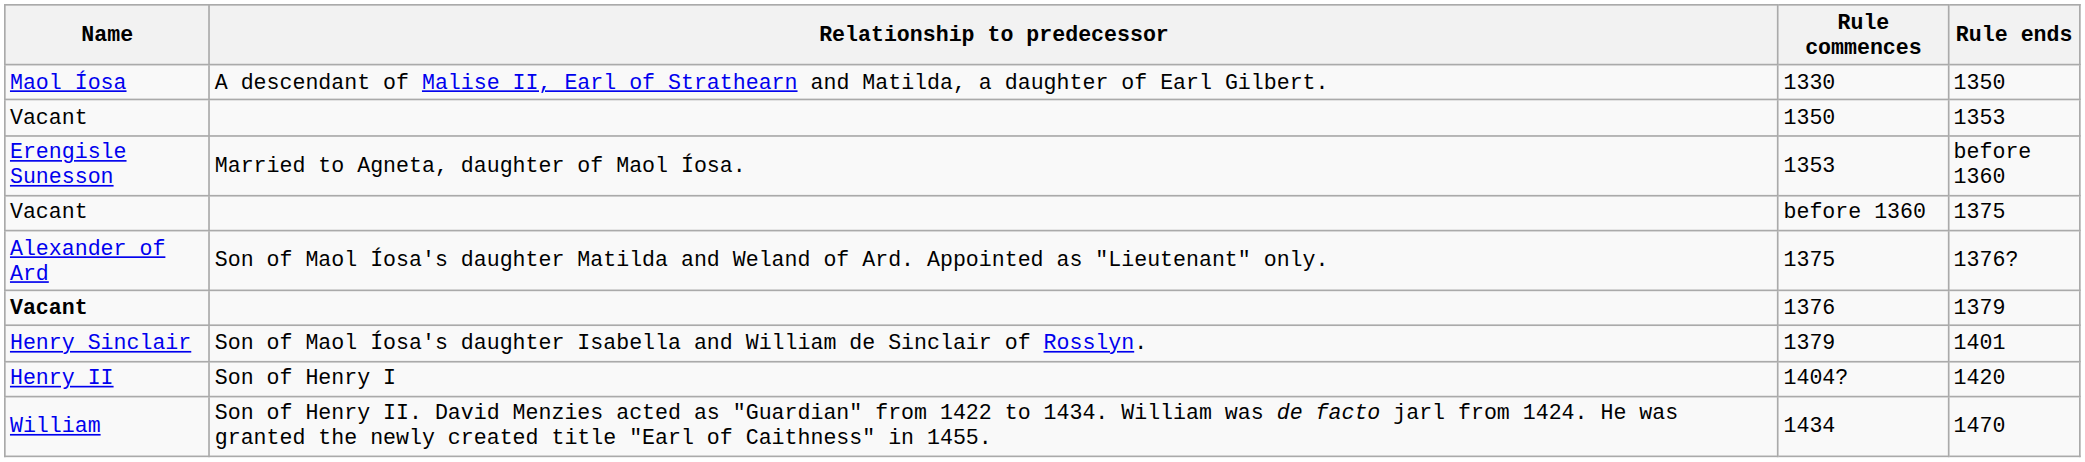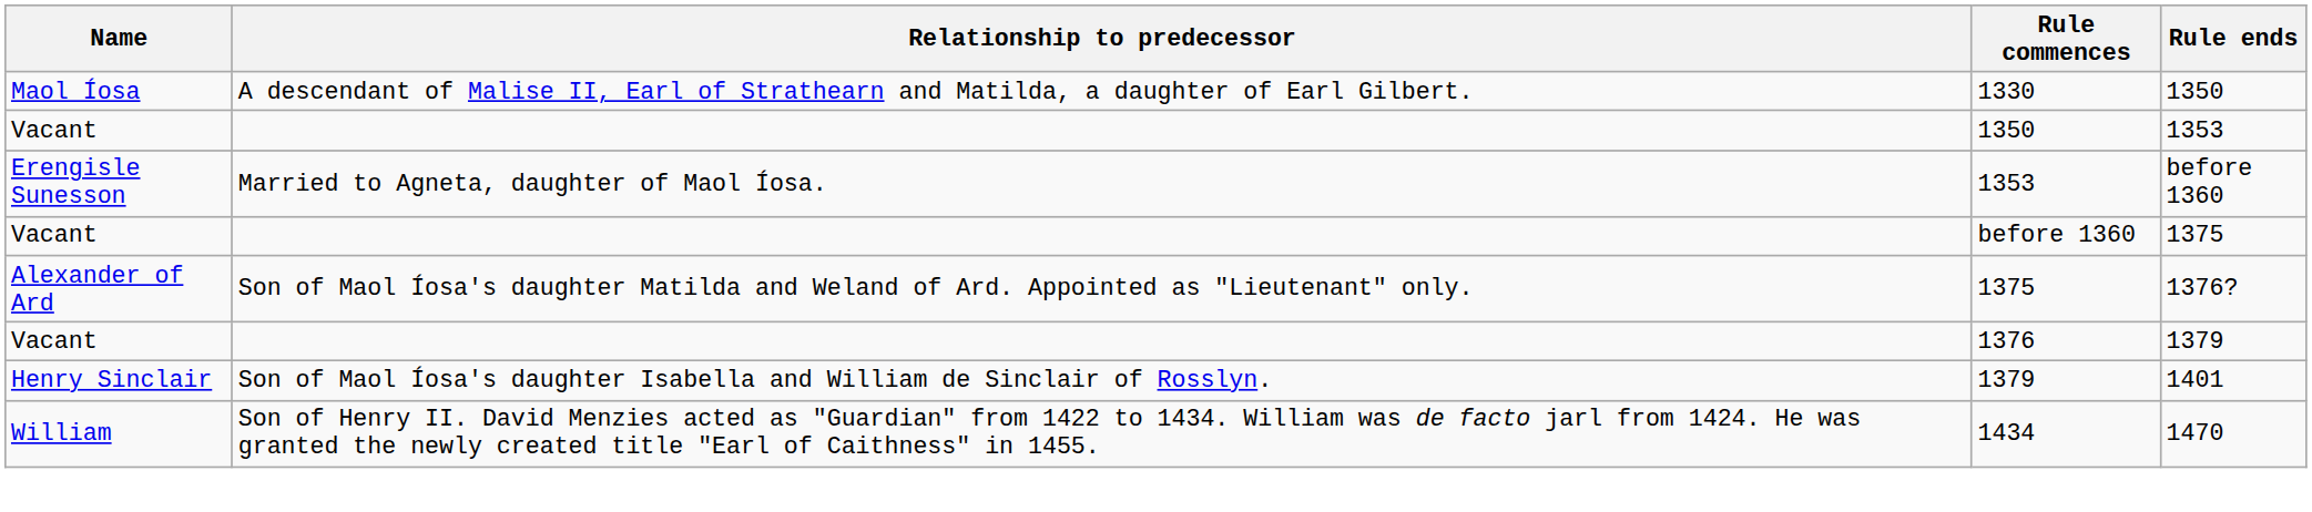 <table class="wikitable sortable" style="font-size:100%; border:0px; text-align:left;">
 <tr>
 <th>Name</th>
 <th>Relationship to predecessor</th>
 <th>Rule commences</th>
 <th>Rule ends</th>
 </tr>
 <tr>
 <td><a href='#'>Maol Íosa</a></td>
 <td>A descendant of <a href='#'>Malise II, Earl of Strathearn</a> and Matilda, a daughter of Earl Gilbert.</td>
 <td>1330</td>
 <td>1350</td>
 </tr>
 <tr>
 <td>Vacant</td>
 <td></td>
 <td>1350</td>
 <td>1353</td>
 </tr>
 <tr>
 <td><a href='#'>Erengisle Sunesson</a></td>
 <td>Married to Agneta, daughter of Maol Íosa.</td>
 <td>1353</td>
 <td>before 1360</td>
 </tr>
 <tr>
 <td>Vacant</td>
 <td></td>
 <td>before 1360</td>
 <td>1375</td>
 </tr>
 <tr>
 <td><a href='#'>Alexander of Ard</a></td>
 <td>Son of Maol Íosa's daughter Matilda and Weland of Ard. Appointed as "Lieutenant" only.</td>
 <td>1375</td>
 <td>1376?</td>
 </tr>
 <tr>
-<td><strong>Vacant</strong></td>
+<td>Vacant</td>
 <td></td>
 <td>1376</td>
 <td>1379</td>
 </tr>
 <tr>
 <td><a href='#'>Henry Sinclair</a></td>
 <td>Son of Maol Íosa's daughter Isabella and William de Sinclair of <a href='#'>Rosslyn</a>.</td>
 <td>1379</td>
 <td>1401</td>
 </tr>
 <tr>
-<td><a href='#'>Henry II</a></td>
-<td>Son of Henry I</td>
-<td>1404?</td>
-<td>1420</td>
-</tr>
-<tr>
 <td><a href='#'>William</a></td>
 <td>Son of Henry II. David Menzies acted as "Guardian" from 1422 to 1434. William was <em>de facto</em> jarl from 1424. He was granted the newly created title "Earl of Caithness" in 1455.</td>
 <td>1434</td>
 <td>1470</td>
 </tr>
 <tr>
 </tr>
 </table>
